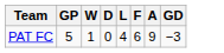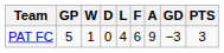 <table class="wikitable" style="text-align:center;">
 <tr>
 <th>Team</th>
 <th>GP</th>
 <th>W</th>
 <th>D</th>
 <th>L</th>
 <th>F</th>
 <th>A</th>
 <th>GD</th>
+<th>PTS</th>
 </tr>
 <tr>
 <td><a href='#'>PAT FC</a></td>
 <td>5</td>
 <td>1</td>
 <td>0</td>
 <td>4</td>
 <td>6</td>
 <td>9</td>
 <td>−3</td>
+<td>3</td>
 </tr>
 </table>
